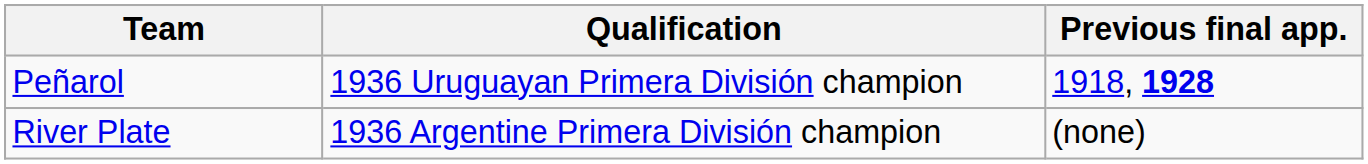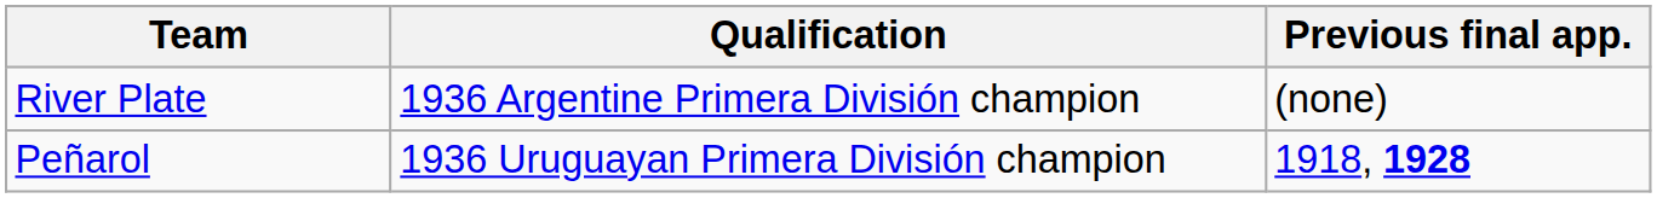 <table class="wikitable">
 <tr>
 <th width=150px>Team</th>
 <th width=350px>Qualification</th>
 <th width=150px>Previous final app.</th>
 </tr>
 <tr>
+<td> <a href='#'>River Plate</a></td>
+<td><a href='#'>1936 Argentine Primera División</a> champion </td>
+<td>(none)</td>
+</tr>
+<tr>
 <td> <a href='#'>Peñarol</a></td>
 <td><a href='#'>1936 Uruguayan Primera División</a> champion</td>
 <td><a href='#'>1918</a>, <strong><a href='#'>1928</a></strong></td>
 </tr>
-<tr>
-<td> <a href='#'>River Plate</a></td>
-<td><a href='#'>1936 Argentine Primera División</a> champion </td>
-<td>(none)</td>
-</tr>
 </table>
